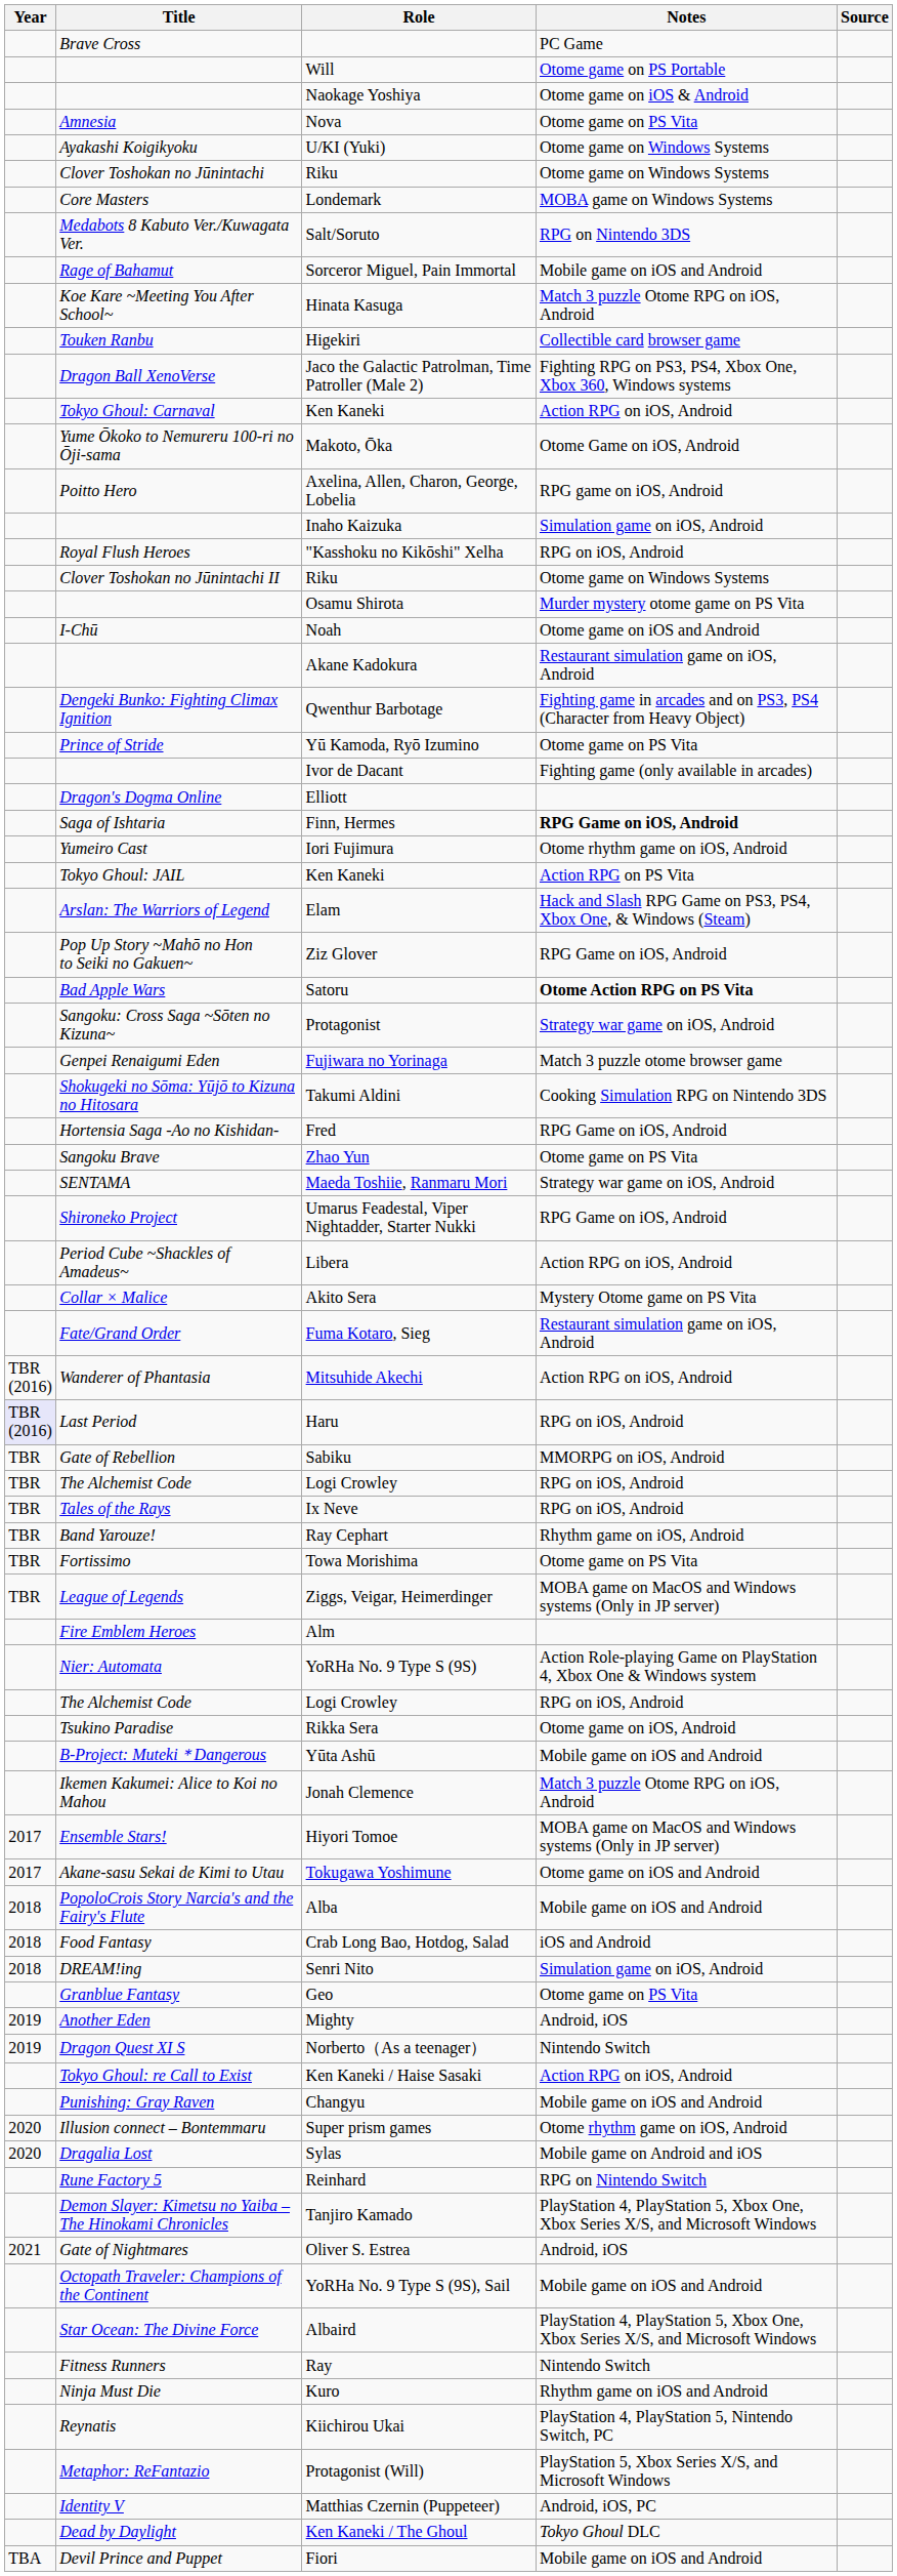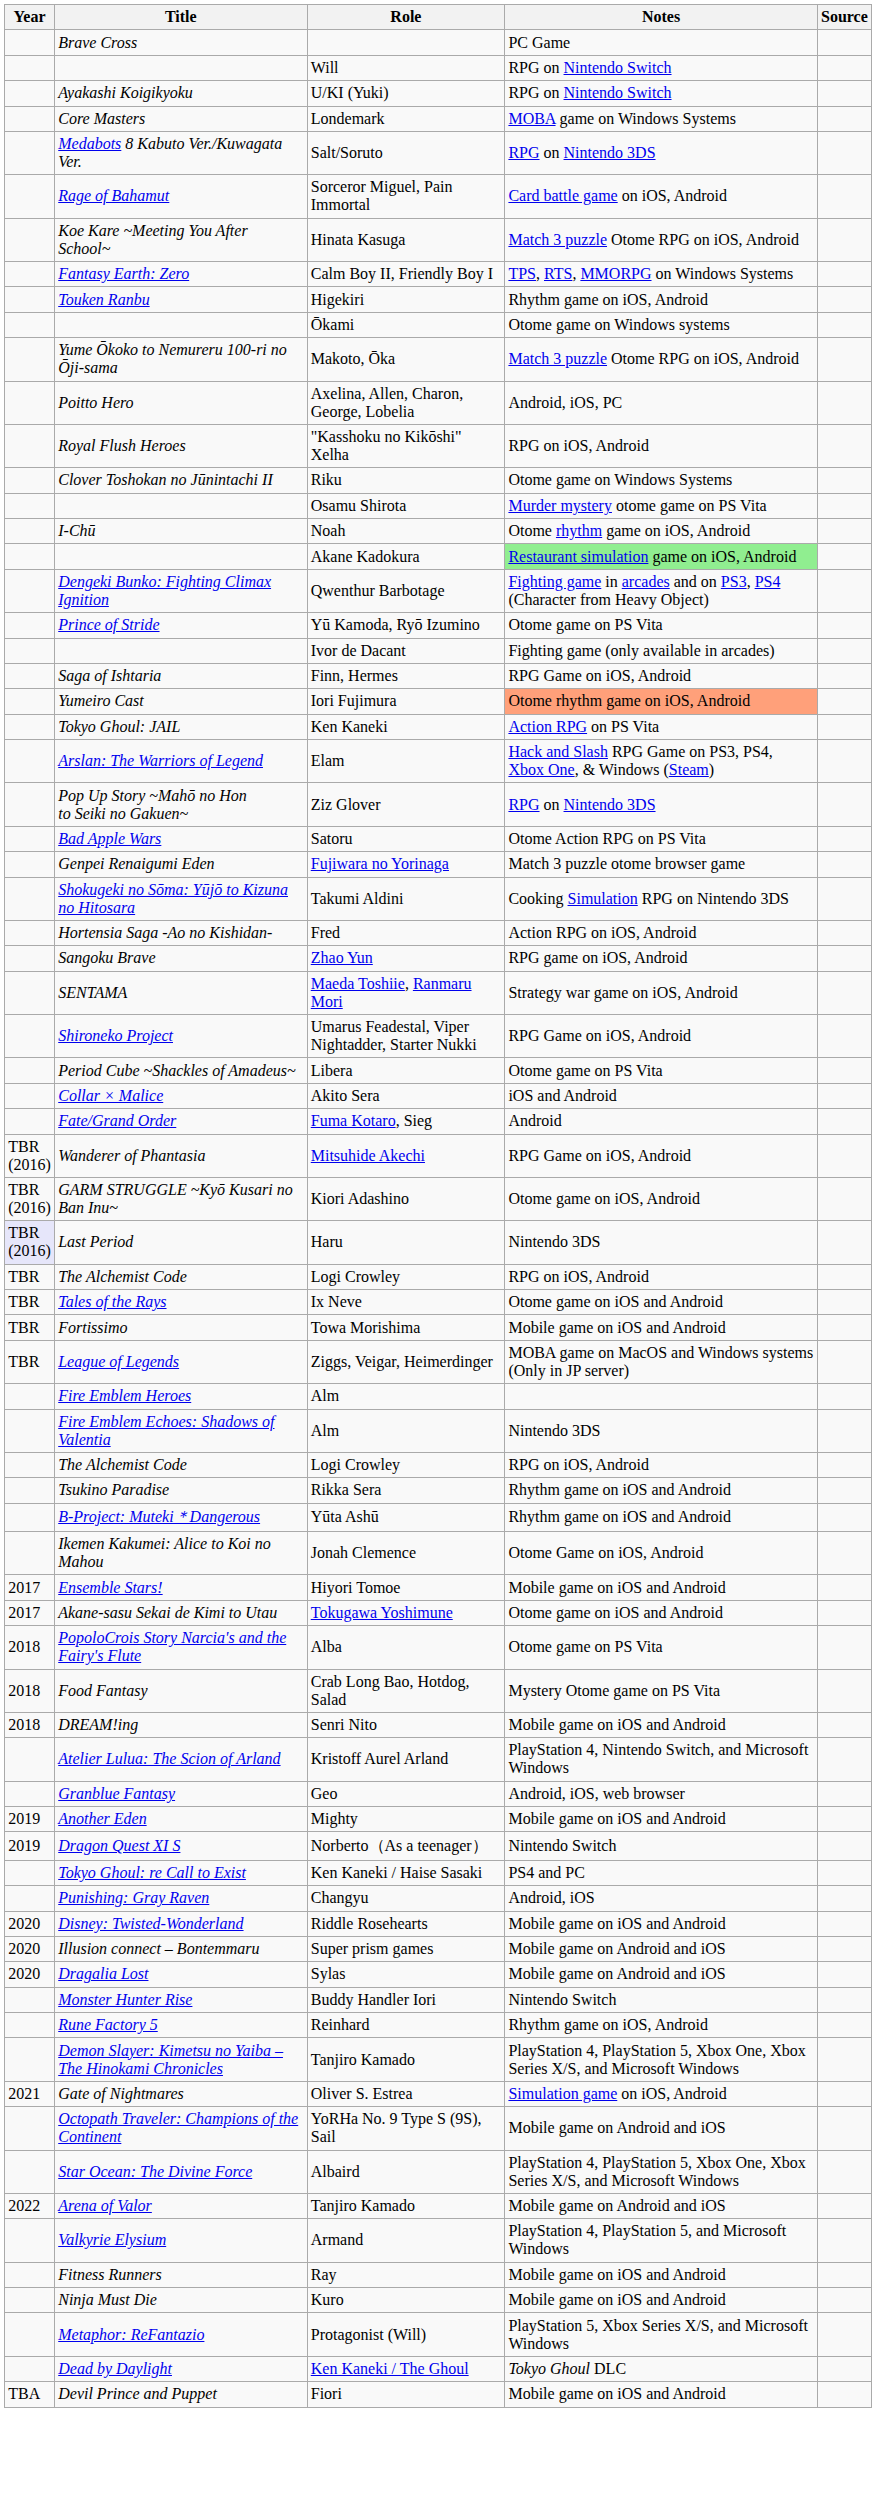 <table class="wikitable sortable">
 <tr>
 <th>Year</th>
 <th>Title</th>
 <th>Role</th>
 <th class="unsortable">Notes</th>
 <th class="unsortable">Source</th>
 </tr>
 <tr>
 <td></td>
 <td><em>Brave Cross</em></td>
 <td></td>
 <td>PC Game</td>
 <td></td>
 </tr>
 <tr>
 <td></td>
 <td><em></em></td>
 <td>Will</td>
-<td><a href='#'>Otome game</a> on <a href='#'>PS Portable</a></td>
-<td></td>
-</tr>
-<tr>
-<td></td>
-<td><em></em></td>
-<td>Naokage Yoshiya</td>
-<td>Otome game on <a href='#'>iOS</a> & <a href='#'>Android</a></td>
-<td></td>
-</tr>
-<tr>
-<td></td>
-<td><em><a href='#'>Amnesia</a></em></td>
-<td>Nova</td>
-<td>Otome game on <a href='#'>PS Vita</a></td>
+<td>RPG on <a href='#'>Nintendo Switch</a></td>
 <td></td>
 </tr>
 <tr>
 <td></td>
 <td><em>Ayakashi Koigikyoku</em></td>
 <td>U/KI (Yuki)</td>
-<td>Otome game on <a href='#'>Windows</a> Systems</td>
-<td></td>
-</tr>
-<tr>
-<td></td>
-<td><em>Clover Toshokan no Jūnintachi</em></td>
-<td>Riku</td>
-<td>Otome game on Windows Systems</td>
+<td>RPG on <a href='#'>Nintendo Switch</a></td>
 <td></td>
 </tr>
 <tr>
 <td></td>
 <td><em>Core Masters</em></td>
 <td>Londemark</td>
 <td><a href='#'>MOBA</a> game on Windows Systems</td>
 <td></td>
 </tr>
 <tr>
 <td></td>
 <td><em><a href='#'>Medabots</a> 8 Kabuto Ver./Kuwagata Ver.</em></td>
 <td>Salt/Soruto</td>
 <td><a href='#'>RPG</a> on <a href='#'>Nintendo 3DS</a></td>
 <td></td>
 </tr>
 <tr>
 <td></td>
 <td><em><a href='#'>Rage of Bahamut</a></em></td>
 <td>Sorceror Miguel, Pain Immortal</td>
-<td>Mobile game on iOS and Android</td>
+<td><a href='#'>Card battle game</a> on iOS, Android</td>
 <td></td>
 </tr>
 <tr>
 <td></td>
 <td><em>Koe Kare ~Meeting You After School~</em></td>
 <td>Hinata Kasuga</td>
 <td><a href='#'>Match 3 puzzle</a> Otome RPG on iOS, Android</td>
 <td></td>
 </tr>
 <tr>
 <td></td>
-<td><em><a href='#'>Touken Ranbu</a></em></td>
-<td>Higekiri</td>
-<td><a href='#'>Collectible card</a> <a href='#'>browser game</a></td>
+<td><em><a href='#'>Fantasy Earth: Zero</a></em></td>
+<td>Calm Boy II, Friendly Boy I</td>
+<td><a href='#'>TPS</a>, <a href='#'>RTS</a>, <a href='#'>MMORPG</a> on Windows Systems</td>
 <td></td>
 </tr>
 <tr>
 <td></td>
-<td><em><a href='#'>Dragon Ball XenoVerse</a></em></td>
-<td>Jaco the Galactic Patrolman, Time Patroller (Male 2)</td>
-<td>Fighting RPG on PS3, PS4, Xbox One,<br><a href='#'>Xbox 360</a>, Windows systems</td>
+<td><em><a href='#'>Touken Ranbu</a></em></td>
+<td>Higekiri</td>
+<td>Rhythm game on iOS, Android</td>
 <td></td>
 </tr>
 <tr>
 <td></td>
-<td><em><a href='#'>Tokyo Ghoul: Carnaval</a></em></td>
-<td>Ken Kaneki</td>
-<td><a href='#'>Action RPG</a> on iOS, Android</td>
+<td><em></em></td>
+<td>Ōkami</td>
+<td>Otome game on Windows systems</td>
 <td></td>
 </tr>
 <tr>
 <td></td>
 <td><em>Yume Ōkoko to Nemureru 100-ri no Ōji-sama</em></td>
 <td>Makoto, Ōka</td>
-<td>Otome Game on iOS, Android</td>
+<td><a href='#'>Match 3 puzzle</a> Otome RPG on iOS, Android</td>
 <td></td>
 </tr>
 <tr>
 <td></td>
 <td><em>Poitto Hero</em></td>
 <td>Axelina, Allen, Charon, George, Lobelia</td>
-<td>RPG game on iOS, Android</td>
-<td></td>
-</tr>
-<tr>
-<td></td>
-<td><em></em></td>
-<td>Inaho Kaizuka</td>
-<td><a href='#'>Simulation game</a> on iOS, Android</td>
+<td>Android, iOS, PC</td>
 <td></td>
 </tr>
 <tr>
 <td></td>
 <td><em>Royal Flush Heroes</em></td>
 <td>"Kasshoku no Kikōshi" Xelha</td>
 <td>RPG on iOS, Android</td>
 <td></td>
 </tr>
 <tr>
 <td></td>
 <td><em>Clover Toshokan no Jūnintachi II</em></td>
 <td>Riku</td>
 <td>Otome game on Windows Systems</td>
 <td></td>
 </tr>
 <tr>
 <td></td>
 <td><em></em></td>
 <td>Osamu Shirota</td>
 <td><a href='#'>Murder mystery</a> otome game on PS Vita</td>
 <td></td>
 </tr>
 <tr>
 <td></td>
 <td><em>I-Chū</em></td>
 <td>Noah</td>
-<td>Otome game on iOS and Android</td>
+<td>Otome <a href='#'>rhythm</a> game on iOS, Android</td>
 <td></td>
 </tr>
 <tr>
 <td></td>
 <td><em></em></td>
 <td>Akane Kadokura</td>
-<td><a href='#'>Restaurant simulation</a> game on iOS, Android</td>
+<td style="background: lightgreen;"><a href='#'>Restaurant simulation</a> game on iOS, Android</td>
 <td></td>
 </tr>
 <tr>
 <td></td>
 <td><em><a href='#'>Dengeki Bunko: Fighting Climax Ignition</a></em></td>
 <td>Qwenthur Barbotage</td>
 <td><a href='#'>Fighting game</a> in <a href='#'>arcades</a> and on <a href='#'>PS3</a>, <a href='#'>PS4</a><br>(Character from Heavy Object)</td>
 <td></td>
 </tr>
 <tr>
 <td></td>
 <td><em><a href='#'>Prince of Stride</a></em></td>
 <td>Yū Kamoda, Ryō Izumino</td>
 <td>Otome game on PS Vita</td>
 <td></td>
 </tr>
 <tr>
 <td></td>
 <td><em></em></td>
 <td>Ivor de Dacant</td>
 <td>Fighting game (only available in arcades)</td>
 <td></td>
 </tr>
 <tr>
 <td></td>
-<td><em><a href='#'>Dragon's Dogma Online</a></em></td>
-<td>Elliott</td>
-<td></td>
-<td></td>
-</tr>
-<tr>
-<td></td>
 <td><em>Saga of Ishtaria</em></td>
 <td>Finn, Hermes</td>
-<td><strong>RPG Game on iOS, Android</strong></td>
+<td>RPG Game on iOS, Android</td>
 <td></td>
 </tr>
 <tr>
 <td></td>
 <td><em>Yumeiro Cast</em></td>
 <td>Iori Fujimura</td>
-<td>Otome rhythm game on iOS, Android</td>
+<td style="background: lightsalmon;">Otome rhythm game on iOS, Android</td>
 <td></td>
 </tr>
 <tr>
 <td></td>
 <td><em>Tokyo Ghoul: JAIL</em></td>
 <td>Ken Kaneki</td>
 <td><a href='#'>Action RPG</a> on PS Vita</td>
 <td></td>
 </tr>
 <tr>
 <td></td>
 <td><em><a href='#'>Arslan: The Warriors of Legend</a></em></td>
 <td>Elam</td>
 <td><a href='#'>Hack and Slash</a> RPG Game on PS3, PS4, <br><a href='#'>Xbox One</a>, & Windows (<a href='#'>Steam</a>)</td>
 <td></td>
 </tr>
 <tr>
 <td></td>
 <td><em>Pop Up Story ~Mahō no Hon<br>to Seiki no Gakuen~</em></td>
 <td>Ziz Glover</td>
-<td>RPG Game on iOS, Android</td>
+<td><a href='#'>RPG</a> on <a href='#'>Nintendo 3DS</a></td>
 <td></td>
 </tr>
 <tr>
 <td></td>
 <td><em><a href='#'>Bad Apple Wars</a></em></td>
 <td>Satoru</td>
-<td><strong>Otome Action RPG on PS Vita</strong></td>
-<td></td>
-</tr>
-<tr>
-<td></td>
-<td><em>Sangoku: Cross Saga ~Sōten no Kizuna~</em></td>
-<td>Protagonist</td>
-<td><a href='#'>Strategy war game</a> on iOS, Android</td>
+<td>Otome Action RPG on PS Vita</td>
 <td></td>
 </tr>
 <tr>
 <td></td>
 <td><em>Genpei Renaigumi Eden</em></td>
 <td><a href='#'>Fujiwara no Yorinaga</a></td>
 <td>Match 3 puzzle otome browser game</td>
 <td></td>
 </tr>
 <tr>
 <td></td>
 <td><em><a href='#'>Shokugeki no Sōma: Yūjō to Kizuna no Hitosara</a></em></td>
 <td>Takumi Aldini</td>
 <td>Cooking <a href='#'>Simulation</a> RPG on Nintendo 3DS</td>
 <td></td>
 </tr>
 <tr>
 <td></td>
 <td><em>Hortensia Saga -Ao no Kishidan-</em></td>
 <td>Fred</td>
-<td>RPG Game on iOS, Android</td>
+<td>Action RPG on iOS, Android</td>
 <td></td>
 </tr>
 <tr>
 <td></td>
 <td><em>Sangoku Brave</em></td>
 <td><a href='#'>Zhao Yun</a></td>
-<td>Otome game on PS Vita</td>
+<td>RPG game on iOS, Android</td>
 <td></td>
 </tr>
 <tr>
 <td></td>
 <td><em>SENTAMA</em></td>
 <td><a href='#'>Maeda Toshiie</a>, <a href='#'>Ranmaru Mori</a></td>
 <td>Strategy war game on iOS, Android</td>
 <td></td>
 </tr>
 <tr>
 <td></td>
 <td><em><a href='#'>Shironeko Project</a></em></td>
 <td>Umarus Feadestal, Viper<br>Nightadder, Starter Nukki</td>
 <td>RPG Game on iOS, Android</td>
 <td></td>
 </tr>
 <tr>
 <td></td>
 <td><em>Period Cube ~Shackles of Amadeus~</em></td>
 <td>Libera</td>
-<td>Action RPG on iOS, Android</td>
+<td>Otome game on PS Vita</td>
 <td></td>
 </tr>
 <tr>
 <td></td>
 <td><em><a href='#'>Collar × Malice</a></em></td>
 <td>Akito Sera</td>
-<td>Mystery Otome game on PS Vita</td>
+<td>iOS and Android</td>
 <td></td>
 </tr>
 <tr>
 <td></td>
 <td><em><a href='#'>Fate/Grand Order</a></em></td>
 <td><a href='#'>Fuma Kotaro</a>, Sieg</td>
-<td><a href='#'>Restaurant simulation</a> game on iOS, Android</td>
+<td>Android</td>
 <td></td>
 </tr>
 <tr>
 <td>TBR<br>(2016)</td>
 <td><em>Wanderer of Phantasia</em></td>
 <td><a href='#'>Mitsuhide Akechi</a></td>
-<td>Action RPG on iOS, Android</td>
+<td>RPG Game on iOS, Android</td>
+<td></td>
+</tr>
+<tr>
+<td>TBR<br>(2016)</td>
+<td><em>GARM STRUGGLE ~Kyō Kusari no Ban Inu~</em></td>
+<td>Kiori Adashino</td>
+<td>Otome game on iOS, Android</td>
 <td></td>
 </tr>
 <tr>
 <td style="background: lavender;">TBR<br>(2016)</td>
 <td><em>Last Period</em></td>
 <td>Haru</td>
-<td>RPG on iOS, Android</td>
-<td></td>
-</tr>
-<tr>
-<td>TBR</td>
-<td><em>Gate of Rebellion</em></td>
-<td>Sabiku</td>
-<td>MMORPG on iOS, Android</td>
+<td>Nintendo 3DS</td>
 <td></td>
 </tr>
 <tr>
 <td>TBR</td>
 <td><em>The Alchemist Code</em></td>
 <td>Logi Crowley</td>
 <td>RPG on iOS, Android</td>
 <td></td>
 </tr>
 <tr>
 <td>TBR</td>
 <td><em><a href='#'>Tales of the Rays</a></em></td>
 <td>Ix Neve</td>
-<td>RPG on iOS, Android</td>
-<td></td>
-</tr>
-<tr>
-<td>TBR</td>
-<td><em>Band Yarouze!</em></td>
-<td>Ray Cephart</td>
-<td>Rhythm game on iOS, Android</td>
+<td>Otome game on iOS and Android</td>
 <td></td>
 </tr>
 <tr>
 <td>TBR</td>
 <td><em>Fortissimo</em></td>
 <td>Towa Morishima</td>
-<td>Otome game on PS Vita</td>
+<td>Mobile game on iOS and Android</td>
 <td></td>
 </tr>
 <tr>
 <td>TBR</td>
 <td><em><a href='#'>League of Legends</a></em></td>
 <td>Ziggs, Veigar, Heimerdinger</td>
 <td>MOBA game on MacOS and Windows systems (Only in JP server)</td>
 <td></td>
 </tr>
 <tr>
 <td></td>
 <td><em><a href='#'>Fire Emblem Heroes</a></em></td>
 <td>Alm</td>
 <td></td>
 <td></td>
 </tr>
 <tr>
 <td></td>
-<td><em><a href='#'>Nier: Automata</a></em></td>
-<td>YoRHa No. 9 Type S (9S)</td>
-<td>Action Role-playing Game on PlayStation 4, Xbox One & Windows system</td>
+<td><em><a href='#'>Fire Emblem Echoes: Shadows of Valentia</a></em></td>
+<td>Alm</td>
+<td>Nintendo 3DS</td>
 <td></td>
 </tr>
 <tr>
 <td></td>
 <td><em>The Alchemist Code</em></td>
 <td>Logi Crowley</td>
 <td>RPG on iOS, Android</td>
 <td> </td>
 </tr>
 <tr>
 <td></td>
 <td><em>Tsukino Paradise</em></td>
 <td>Rikka Sera</td>
-<td>Otome game on iOS, Android</td>
+<td>Rhythm game on iOS and Android</td>
 <td></td>
 </tr>
 <tr>
 <td></td>
 <td><em><a href='#'>B-Project: Muteki＊Dangerous</a></em></td>
 <td>Yūta Ashū</td>
-<td>Mobile game on iOS and Android</td>
+<td>Rhythm game on iOS and Android</td>
 <td></td>
 </tr>
 <tr>
 <td></td>
 <td><em>Ikemen Kakumei: Alice to Koi no Mahou</em></td>
 <td>Jonah Clemence</td>
-<td><a href='#'>Match 3 puzzle</a> Otome RPG on iOS, Android</td>
+<td>Otome Game on iOS, Android</td>
 <td></td>
 </tr>
 <tr>
 <td>2017</td>
 <td><em><a href='#'>Ensemble Stars!</a></em></td>
 <td>Hiyori Tomoe</td>
-<td>MOBA game on MacOS and Windows systems (Only in JP server)</td>
+<td>Mobile game on iOS and Android</td>
 <td></td>
 </tr>
 <tr>
 <td>2017</td>
 <td><em>Akane-sasu Sekai de Kimi to Utau</em></td>
 <td><a href='#'>Tokugawa Yoshimune</a></td>
 <td>Otome game on iOS and Android</td>
 <td></td>
 </tr>
 <tr>
 <td>2018</td>
 <td><em><a href='#'>PopoloCrois Story Narcia's and the Fairy's Flute</a></em></td>
 <td>Alba</td>
-<td>Mobile game on iOS and Android</td>
+<td>Otome game on PS Vita</td>
 <td></td>
 </tr>
 <tr>
 <td>2018</td>
 <td><em>Food Fantasy</em></td>
 <td>Crab Long Bao, Hotdog, Salad</td>
-<td>iOS and Android</td>
+<td>Mystery Otome game on PS Vita</td>
 <td></td>
 </tr>
 <tr>
 <td>2018</td>
 <td><em>DREAM!ing</em></td>
 <td>Senri Nito</td>
-<td><a href='#'>Simulation game</a> on iOS, Android</td>
+<td>Mobile game on iOS and Android</td>
+<td></td>
+</tr>
+<tr>
+<td></td>
+<td><em><a href='#'>Atelier Lulua: The Scion of Arland</a></em></td>
+<td>Kristoff Aurel Arland</td>
+<td>PlayStation 4,  Nintendo Switch, and Microsoft Windows</td>
 <td></td>
 </tr>
 <tr>
 <td></td>
 <td><em><a href='#'>Granblue Fantasy</a></em></td>
 <td>Geo</td>
-<td>Otome game on <a href='#'>PS Vita</a></td>
+<td>Android, iOS, web browser</td>
 <td></td>
 </tr>
 <tr>
 <td>2019</td>
 <td><em><a href='#'>Another Eden</a></em></td>
 <td>Mighty</td>
-<td>Android, iOS</td>
+<td>Mobile game on iOS and Android</td>
 <td></td>
 </tr>
 <tr>
 <td>2019</td>
 <td><em><a href='#'>Dragon Quest XI S</a></em></td>
 <td>Norberto（As a teenager）</td>
 <td>Nintendo Switch</td>
 <td></td>
 </tr>
 <tr>
 <td></td>
 <td><em><a href='#'>Tokyo Ghoul: re Call to Exist</a></em></td>
 <td>Ken Kaneki / Haise Sasaki</td>
-<td><a href='#'>Action RPG</a> on iOS, Android</td>
+<td>PS4 and PC</td>
 <td></td>
 </tr>
 <tr>
 <td></td>
 <td><em><a href='#'>Punishing: Gray Raven</a></em></td>
 <td>Changyu</td>
+<td>Android, iOS</td>
+<td></td>
+</tr>
+<tr>
+<td>2020</td>
+<td><em><a href='#'>Disney: Twisted-Wonderland</a></em></td>
+<td>Riddle Rosehearts</td>
 <td>Mobile game on iOS and Android</td>
 <td></td>
 </tr>
 <tr>
 <td>2020</td>
 <td><em>Illusion connect – Bontemmaru</em></td>
 <td>Super prism games</td>
-<td>Otome <a href='#'>rhythm</a> game on iOS, Android</td>
+<td>Mobile game on Android and iOS</td>
 <td></td>
 </tr>
 <tr>
 <td>2020</td>
 <td><em><a href='#'>Dragalia Lost</a></em></td>
 <td>Sylas</td>
 <td>Mobile game on Android and iOS</td>
 <td></td>
 </tr>
 <tr>
 <td></td>
+<td><em><a href='#'>Monster Hunter Rise</a></em></td>
+<td>Buddy Handler Iori</td>
+<td>Nintendo Switch</td>
+<td></td>
+</tr>
+<tr>
+<td></td>
 <td><em><a href='#'>Rune Factory 5</a></em></td>
 <td>Reinhard</td>
-<td>RPG on <a href='#'>Nintendo Switch</a></td>
+<td>Rhythm game on iOS, Android</td>
 <td></td>
 </tr>
 <tr>
 <td></td>
 <td><em><a href='#'>Demon Slayer: Kimetsu no Yaiba – The Hinokami Chronicles</a></em></td>
 <td>Tanjiro Kamado</td>
 <td>PlayStation 4, PlayStation 5, Xbox One, Xbox Series X/S, and Microsoft Windows</td>
 <td></td>
 </tr>
 <tr>
 <td>2021</td>
 <td><em>Gate of Nightmares</em></td>
 <td>Oliver S. Estrea</td>
-<td>Android, iOS</td>
+<td><a href='#'>Simulation game</a> on iOS, Android</td>
 <td></td>
 </tr>
 <tr>
 <td></td>
 <td><em><a href='#'>Octopath Traveler: Champions of the Continent</a></em></td>
 <td>YoRHa No. 9 Type S (9S), Sail</td>
-<td>Mobile game on iOS and Android</td>
+<td>Mobile game on Android and iOS</td>
 <td></td>
 </tr>
 <tr>
 <td></td>
 <td><em><a href='#'>Star Ocean: The Divine Force</a></em></td>
 <td>Albaird</td>
 <td>PlayStation 4, PlayStation 5, Xbox One, Xbox Series X/S, and Microsoft Windows</td>
 <td></td>
 </tr>
 <tr>
+<td>2022</td>
+<td><em><a href='#'>Arena of Valor</a></em></td>
+<td>Tanjiro Kamado</td>
+<td>Mobile game on Android and iOS</td>
+<td></td>
+</tr>
+<tr>
+<td></td>
+<td><em><a href='#'>Valkyrie Elysium</a></em></td>
+<td>Armand</td>
+<td>PlayStation 4, PlayStation 5, and Microsoft Windows</td>
+<td></td>
+</tr>
+<tr>
 <td></td>
 <td><em>Fitness Runners</em></td>
 <td>Ray</td>
-<td>Nintendo Switch</td>
+<td>Mobile game on iOS and Android</td>
 <td></td>
 </tr>
 <tr>
 <td></td>
 <td><em>Ninja Must Die</em></td>
 <td>Kuro</td>
-<td>Rhythm game on iOS and Android</td>
-<td></td>
-</tr>
-<tr>
-<td></td>
-<td><em>Reynatis</em></td>
-<td>Kiichirou Ukai</td>
-<td>PlayStation 4, PlayStation 5, Nintendo Switch, PC</td>
+<td>Mobile game on iOS and Android</td>
 <td></td>
 </tr>
 <tr>
 <td></td>
 <td><em><a href='#'>Metaphor: ReFantazio</a></em></td>
 <td>Protagonist (Will)</td>
 <td>PlayStation 5, Xbox Series X/S, and Microsoft Windows</td>
-<td></td>
-</tr>
-<tr>
-<td></td>
-<td><em><a href='#'>Identity V</a></em></td>
-<td>Matthias Czernin (Puppeteer)</td>
-<td>Android, iOS, PC</td>
 <td></td>
 </tr>
 <tr>
 <td></td>
 <td><em><a href='#'>Dead by Daylight</a></em></td>
 <td><a href='#'>Ken Kaneki / The Ghoul</a></td>
 <td><em>Tokyo Ghoul</em> DLC</td>
 <td></td>
 </tr>
 <tr>
 <td>TBA</td>
 <td><em>Devil Prince and Puppet</em></td>
 <td>Fiori</td>
 <td>Mobile game on iOS and Android</td>
 <td></td>
 </tr>
 <tr>
 </tr>
 </table>
